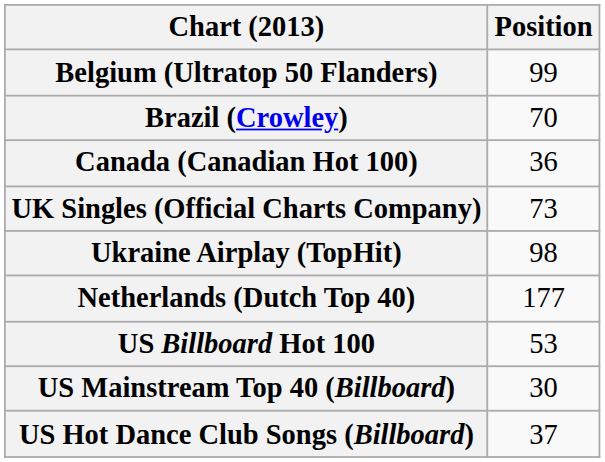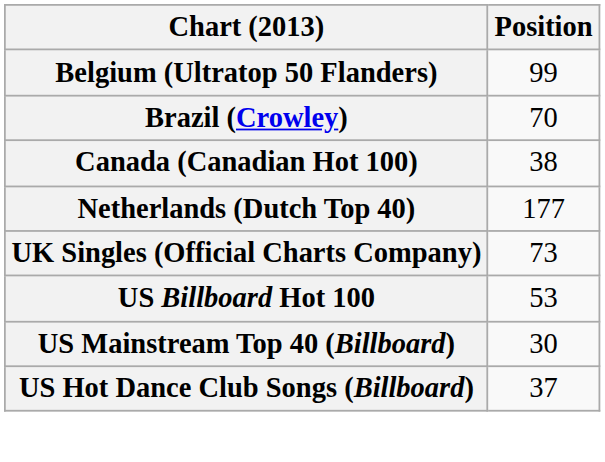 <table class="wikitable sortable plainrowheaders" style="text-align:center">
 <tr>
 <th scope="col">Chart (2013)</th>
 <th scope="col">Position</th>
 </tr>
 <tr>
 <th scope="row">Belgium (Ultratop 50 Flanders)</th>
 <td style="text-align:center;">99</td>
 </tr>
 <tr>
 <th scope="row">Brazil (<a href='#'>Crowley</a>)</th>
 <td>70</td>
 </tr>
 <tr>
 <th scope="row">Canada (Canadian Hot 100)</th>
-<td style="text-align:center;">36</td>
+<td style="text-align:center;">38</td>
+</tr>
+<tr>
+<th scope="row">Netherlands (Dutch Top 40)</th>
+<td>177</td>
 </tr>
 <tr>
 <th scope="row">UK Singles (Official Charts Company)</th>
 <td style="text-align:center;">73</td>
-</tr>
-<tr>
-<th scope="row">Ukraine Airplay (TopHit)</th>
-<td style="text-align:center;">98</td>
-</tr>
-<tr>
-<th scope="row">Netherlands (Dutch Top 40)</th>
-<td>177</td>
 </tr>
 <tr>
 <th scope="row">US <em>Billboard</em> Hot 100</th>
 <td style="text-align:center;">53</td>
 </tr>
 <tr>
 <th scope="row">US Mainstream Top 40 (<em>Billboard</em>)</th>
 <td style="text-align:center;">30</td>
 </tr>
 <tr>
 <th scope="row">US Hot Dance Club Songs (<em>Billboard</em>)</th>
 <td style="text-align:center;">37</td>
 </tr>
 </table>
